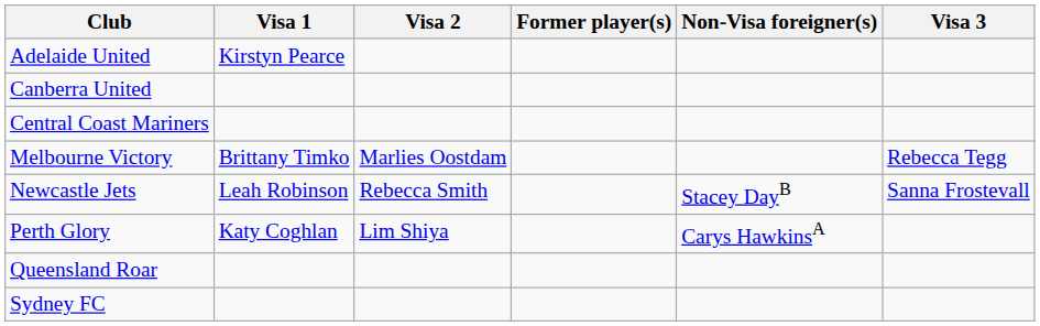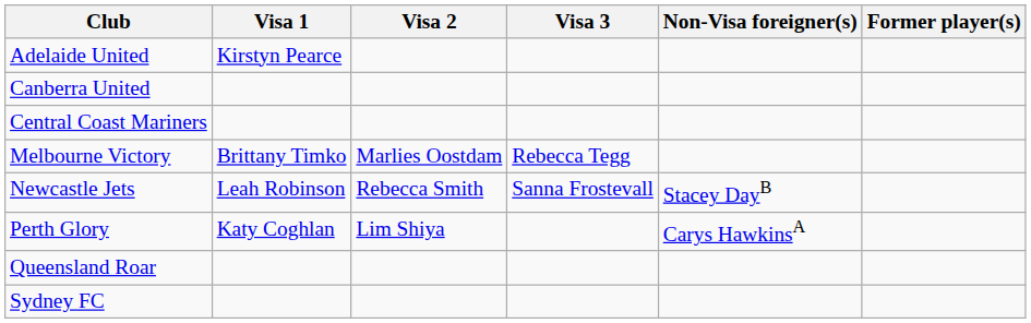 <table class="wikitable sortable">
 <tr>
 <th>Club</th>
 <th>Visa 1</th>
 <th>Visa 2</th>
+<th>Visa 3</th>
+<th>Non-Visa foreigner(s)</th>
 <th>Former player(s)</th>
-<th>Non-Visa foreigner(s)</th>
-<th>Visa 3</th>
 </tr>
 <tr style="vertical-align:top;">
 <td><a href='#'>Adelaide United</a></td>
 <td> <a href='#'>Kirstyn Pearce</a></td>
 <td></td>
 <td></td>
 <td></td>
 <td></td>
 </tr>
 <tr style="vertical-align:top;">
 <td><a href='#'>Canberra United</a></td>
 <td></td>
 <td></td>
 <td></td>
 <td></td>
 <td></td>
 </tr>
 <tr style="vertical-align:top;">
 <td><a href='#'>Central Coast Mariners</a></td>
 <td></td>
 <td></td>
 <td></td>
 <td></td>
 <td></td>
 </tr>
 <tr style="vertical-align:top;">
 <td><a href='#'>Melbourne Victory</a></td>
 <td> <a href='#'>Brittany Timko</a></td>
 <td> <a href='#'>Marlies Oostdam</a></td>
+<td> <a href='#'>Rebecca Tegg</a></td>
 <td></td>
 <td></td>
-<td> <a href='#'>Rebecca Tegg</a></td>
 </tr>
 <tr style="vertical-align:top;">
 <td><a href='#'>Newcastle Jets</a></td>
 <td> <a href='#'>Leah Robinson</a></td>
 <td> <a href='#'>Rebecca Smith</a></td>
+<td> <a href='#'>Sanna Frostevall</a></td>
+<td> <a href='#'>Stacey Day</a><sup>B</sup></td>
 <td></td>
-<td> <a href='#'>Stacey Day</a><sup>B</sup></td>
-<td> <a href='#'>Sanna Frostevall</a></td>
 </tr>
 <tr style="vertical-align:top;">
 <td><a href='#'>Perth Glory</a></td>
 <td> <a href='#'>Katy Coghlan</a></td>
 <td> <a href='#'>Lim Shiya</a></td>
 <td></td>
 <td> <a href='#'>Carys Hawkins</a><sup>A</sup></td>
 <td></td>
 </tr>
 <tr style="vertical-align:top;">
 <td><a href='#'>Queensland Roar</a></td>
 <td></td>
 <td></td>
 <td></td>
 <td></td>
 <td></td>
 </tr>
 <tr style="vertical-align:top;">
 <td><a href='#'>Sydney FC</a></td>
 <td></td>
 <td></td>
 <td></td>
 <td></td>
 <td></td>
 </tr>
 </table>
